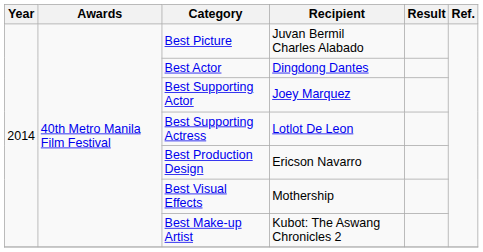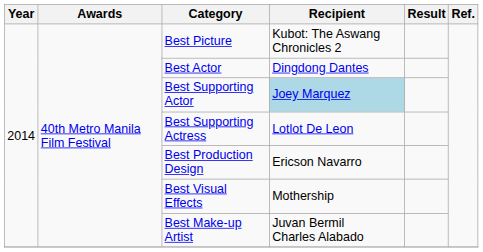 <table class="wikitable">
 <tr>
 <th>Year</th>
 <th>Awards</th>
 <th>Category</th>
 <th>Recipient</th>
 <th>Result</th>
 <th>Ref.</th>
 </tr>
 <tr>
 <td rowspan="7">2014</td>
 <td rowspan="7"><a href='#'>40th Metro Manila Film Festival</a></td>
 <td><a href='#'>Best Picture</a></td>
-<td>Juvan Bermil<br>Charles Alabado</td>
+<td>Kubot: The Aswang Chronicles 2</td>
 <td></td>
 <td rowspan="7"></td>
 </tr>
 <tr>
 <td><a href='#'>Best Actor</a></td>
 <td><a href='#'>Dingdong Dantes</a></td>
 <td></td>
 </tr>
 <tr>
 <td><a href='#'>Best Supporting Actor</a></td>
-<td><a href='#'>Joey Marquez</a></td>
+<td style="background: lightblue;"><a href='#'>Joey Marquez</a></td>
 <td></td>
 </tr>
 <tr>
 <td><a href='#'>Best Supporting Actress</a></td>
 <td><a href='#'>Lotlot De Leon</a></td>
 <td></td>
 </tr>
 <tr>
 <td><a href='#'>Best Production Design</a></td>
 <td>Ericson Navarro</td>
 <td></td>
 </tr>
 <tr>
 <td><a href='#'>Best Visual Effects</a></td>
 <td>Mothership</td>
 <td></td>
 </tr>
 <tr>
 <td><a href='#'>Best Make-up Artist</a></td>
-<td>Kubot: The Aswang Chronicles 2</td>
+<td>Juvan Bermil<br>Charles Alabado</td>
 <td></td>
 </tr>
 <tr>
 </tr>
 </table>
